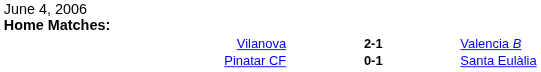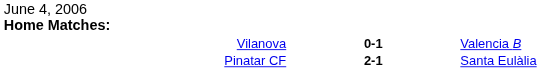 <table width=100% cellspacing=1>
 <tr>
 <th width=20%></th>
 <th width=12%></th>
 <th width=20%></th>
 <th></th>
 </tr>
 <tr>
 <td>June 4, 2006<br><strong>Home Matches:</strong></td>
 </tr>
 <tr style=font-size:90%>
 <td align=right><a href='#'>Vilanova</a></td>
-<td align=center><strong>2-1</strong></td>
+<td align=center><strong>0-1</strong></td>
 <td><a href='#'>Valencia <em>B</em></a></td>
 </tr>
 <tr style=font-size:90%>
 <td align=right><a href='#'>Pinatar CF</a></td>
-<td align=center><strong>0-1</strong></td>
+<td align=center><strong>2-1</strong></td>
 <td><a href='#'>Santa Eulàlia</a></td>
 </tr>
 </table>
